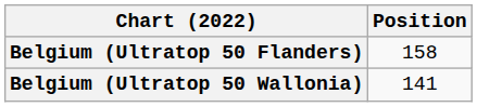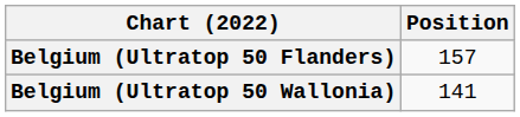 <table class="wikitable sortable plainrowheaders" style="text-align:center">
 <tr>
 <th scope="col">Chart (2022)</th>
 <th scope="col">Position</th>
 </tr>
 <tr>
 <th scope="row">Belgium (Ultratop 50 Flanders)</th>
-<td>158</td>
+<td>157</td>
 </tr>
 <tr>
 <th scope="row">Belgium (Ultratop 50 Wallonia)</th>
 <td>141</td>
 </tr>
 </table>
